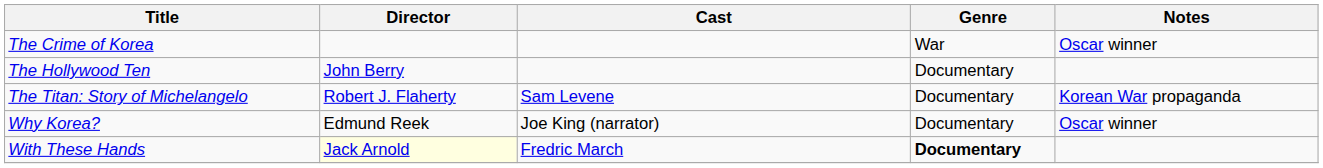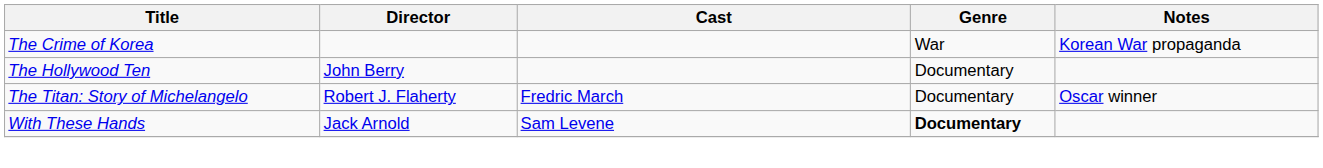 <table class="wikitable" style="width:100%;">
 <tr>
 <th style="width:24%;">Title</th>
 <th style="width:15%;">Director</th>
 <th style="width:30%;">Cast</th>
 <th style="width:11%;">Genre</th>
 <th style="width:20%;">Notes</th>
 </tr>
 <tr>
 <td><em><a href='#'>The Crime of Korea</a></em></td>
 <td></td>
 <td></td>
 <td>War</td>
-<td><a href='#'>Oscar</a> winner</td>
+<td><a href='#'>Korean War</a> propaganda</td>
 </tr>
 <tr>
 <td><em><a href='#'>The Hollywood Ten</a></em></td>
 <td><a href='#'>John Berry</a></td>
 <td></td>
 <td>Documentary</td>
 <td></td>
 </tr>
 <tr>
 <td><em><a href='#'>The Titan: Story of Michelangelo</a></em></td>
 <td><a href='#'>Robert J. Flaherty</a></td>
-<td><a href='#'>Sam Levene</a></td>
-<td>Documentary</td>
-<td><a href='#'>Korean War</a> propaganda</td>
-</tr>
-<tr>
-<td><em><a href='#'>Why Korea?</a></em></td>
-<td>Edmund Reek</td>
-<td>Joe King (narrator)</td>
+<td><a href='#'>Fredric March</a></td>
 <td>Documentary</td>
 <td><a href='#'>Oscar</a> winner</td>
 </tr>
 <tr>
 <td><em><a href='#'>With These Hands</a></em></td>
-<td style="background: lightyellow;"><a href='#'>Jack Arnold</a></td>
-<td><a href='#'>Fredric March</a></td>
+<td><a href='#'>Jack Arnold</a></td>
+<td><a href='#'>Sam Levene</a></td>
 <td><strong>Documentary</strong></td>
 <td></td>
 </tr>
 <tr>
 </tr>
 </table>
